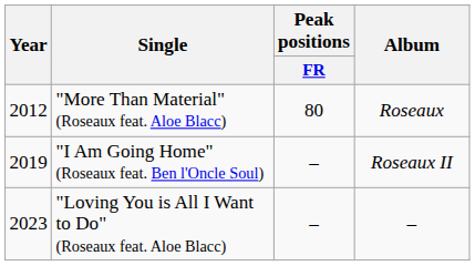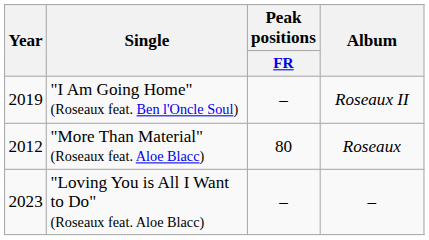 <table class="wikitable">
 <tr>
 <th align="center" rowspan="2" width="10">Year</th>
 <th align="center" rowspan="2" width="180">Single</th>
 <th align="center" colspan="1" width="20">Peak positions</th>
 <th align="center" rowspan="2" width="90">Album</th>
 </tr>
 <tr>
 <th scope="col" style="width:3em;font-size:90%;"><a href='#'>FR</a><br></th>
 </tr>
 <tr>
+<td style="text-align:center;">2019</td>
+<td>"I Am Going Home"<br><small>(Roseaux feat. <a href='#'>Ben l'Oncle Soul</a>)</small></td>
+<td style="text-align:center;">–</td>
+<td style="text-align:center;"><em>Roseaux II</em></td>
+</tr>
+<tr>
 <td style="text-align:center;">2012</td>
 <td>"More Than Material"<br><small>(Roseaux feat. <a href='#'>Aloe Blacc</a>)</small></td>
 <td style="text-align:center;">80</td>
 <td style="text-align:center;"><em>Roseaux</em></td>
-</tr>
-<tr>
-<td style="text-align:center;">2019</td>
-<td>"I Am Going Home"<br><small>(Roseaux feat. <a href='#'>Ben l'Oncle Soul</a>)</small></td>
-<td style="text-align:center;">–</td>
-<td style="text-align:center;"><em>Roseaux II</em></td>
 </tr>
 <tr>
 <td>2023</td>
 <td>"Loving You is All I Want to Do"<br><small>(Roseaux feat. Aloe Blacc)</small></td>
 <td style="text-align:center;">–</td>
 <td style="text-align:center;">–</td>
 </tr>
 </table>
